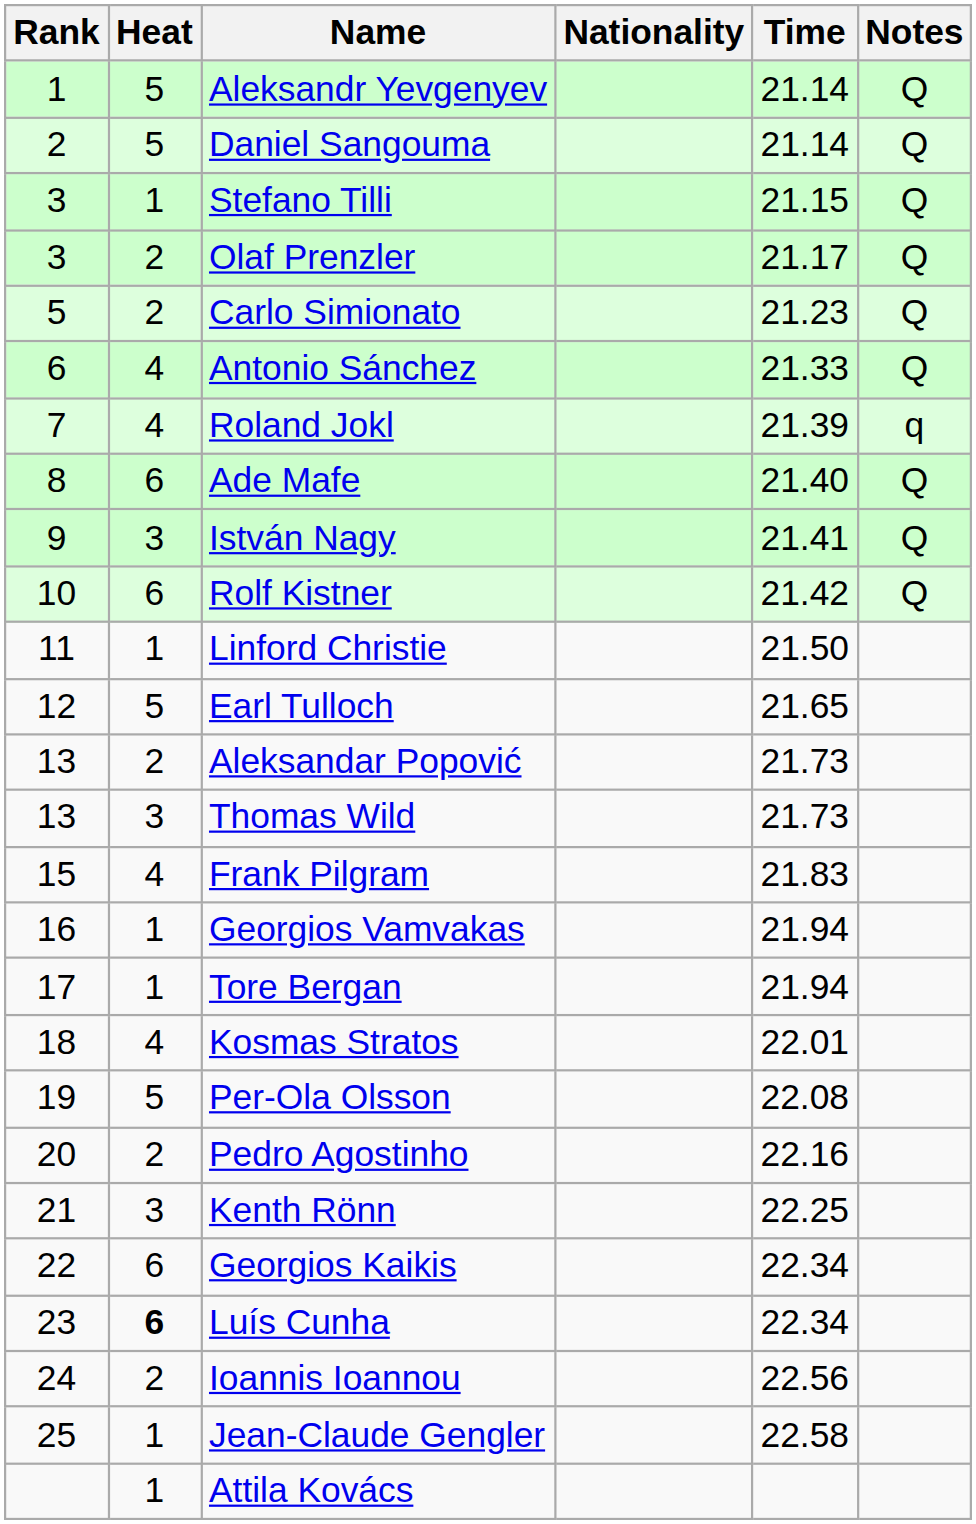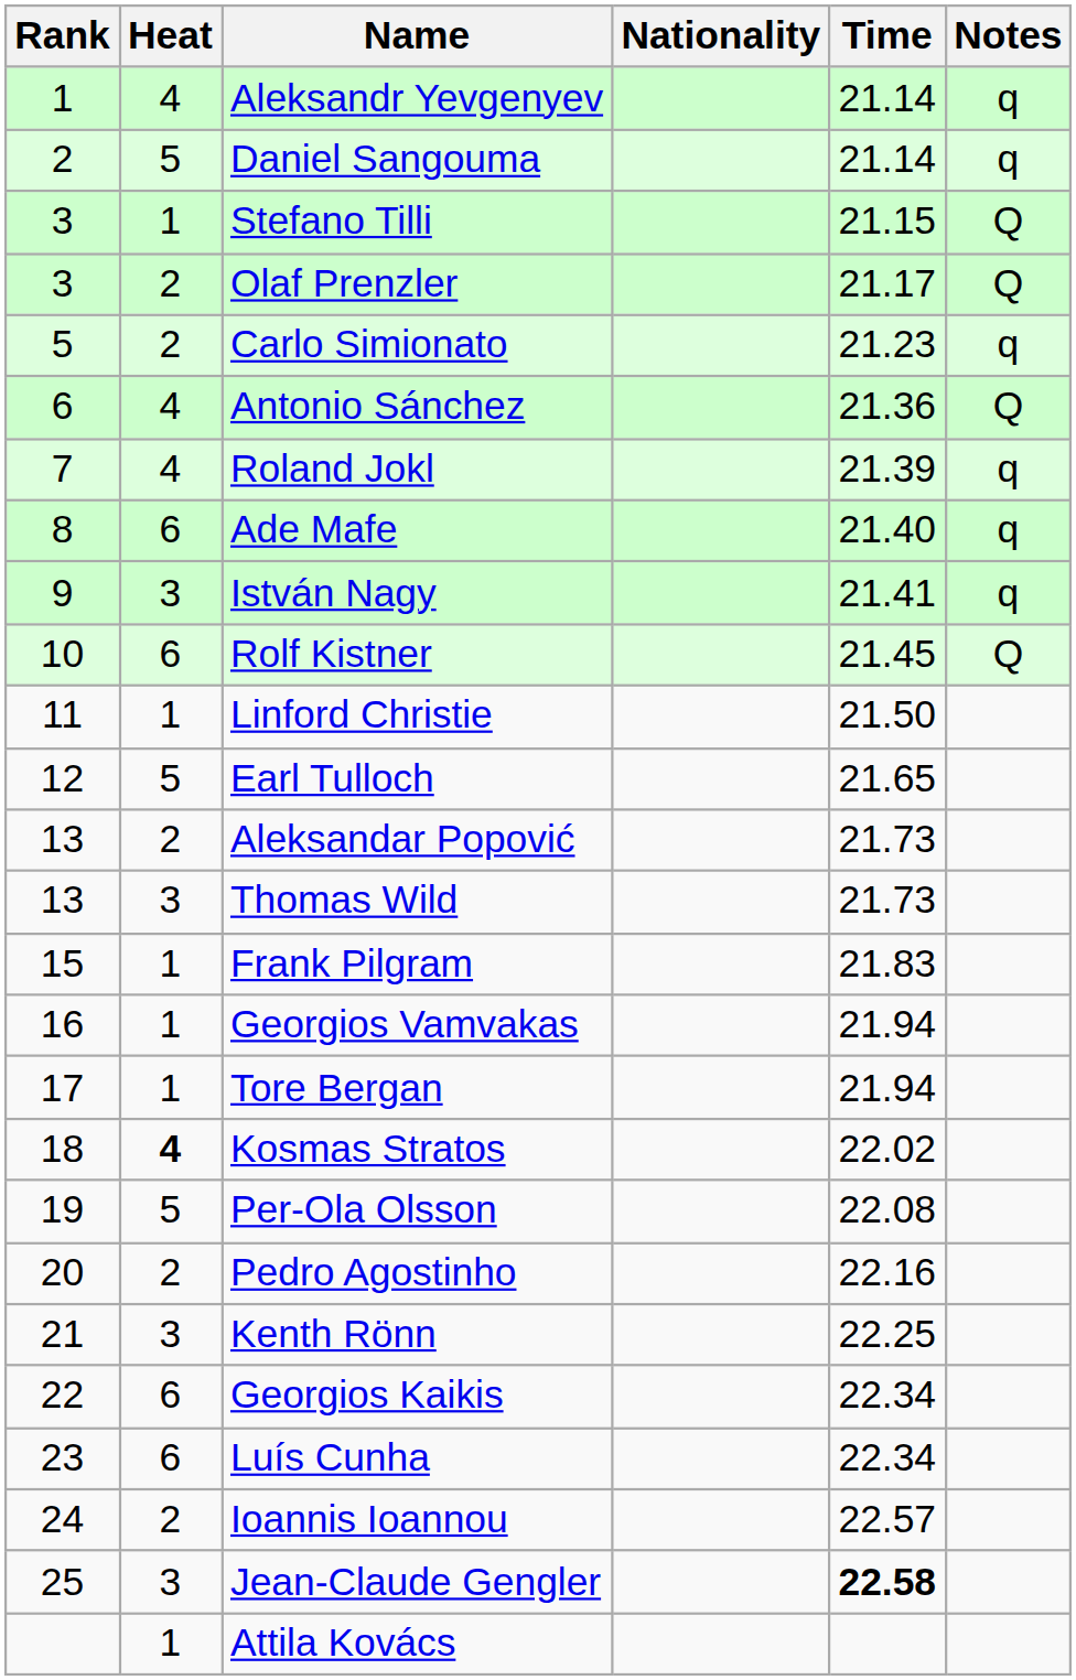 <table class="wikitable sortable" style="text-align:center">
 <tr>
 <th>Rank</th>
 <th>Heat</th>
 <th>Name</th>
 <th>Nationality</th>
 <th>Time</th>
 <th>Notes</th>
 </tr>
 <tr bgcolor=ccffcc>
 <td>1</td>
-<td>5</td>
+<td>4</td>
 <td align="left"><a href='#'>Aleksandr Yevgenyev</a></td>
 <td align=left></td>
 <td>21.14</td>
-<td>Q</td>
+<td>q</td>
 </tr>
 <tr bgcolor=ddffdd>
 <td>2</td>
 <td>5</td>
 <td align="left"><a href='#'>Daniel Sangouma</a></td>
 <td align=left></td>
 <td>21.14</td>
-<td>Q</td>
+<td>q</td>
 </tr>
 <tr bgcolor=ccffcc>
 <td>3</td>
 <td>1</td>
 <td align="left"><a href='#'>Stefano Tilli</a></td>
 <td align=left></td>
 <td>21.15</td>
 <td>Q</td>
 </tr>
 <tr bgcolor=ccffcc>
 <td>3</td>
 <td>2</td>
 <td align="left"><a href='#'>Olaf Prenzler</a></td>
 <td align=left></td>
 <td>21.17</td>
 <td>Q</td>
 </tr>
 <tr bgcolor=ddffdd>
 <td>5</td>
 <td>2</td>
 <td align="left"><a href='#'>Carlo Simionato</a></td>
 <td align=left></td>
 <td>21.23</td>
-<td>Q</td>
+<td>q</td>
 </tr>
 <tr bgcolor=ccffcc>
 <td>6</td>
 <td>4</td>
 <td align="left"><a href='#'>Antonio Sánchez</a></td>
 <td align=left></td>
-<td>21.33</td>
+<td>21.36</td>
 <td>Q</td>
 </tr>
 <tr bgcolor=ddffdd>
 <td>7</td>
 <td>4</td>
 <td align="left"><a href='#'>Roland Jokl</a></td>
 <td align=left></td>
 <td>21.39</td>
 <td>q</td>
 </tr>
 <tr bgcolor=ccffcc>
 <td>8</td>
 <td>6</td>
 <td align="left"><a href='#'>Ade Mafe</a></td>
 <td align=left></td>
 <td>21.40</td>
-<td>Q</td>
+<td>q</td>
 </tr>
 <tr bgcolor=ccffcc>
 <td>9</td>
 <td>3</td>
 <td align="left"><a href='#'>István Nagy</a></td>
 <td align=left></td>
 <td>21.41</td>
-<td>Q</td>
+<td>q</td>
 </tr>
 <tr bgcolor=ddffdd>
 <td>10</td>
 <td>6</td>
 <td align="left"><a href='#'>Rolf Kistner</a></td>
 <td align=left></td>
-<td>21.42</td>
+<td>21.45</td>
 <td>Q</td>
 </tr>
 <tr>
 <td>11</td>
 <td>1</td>
 <td align="left"><a href='#'>Linford Christie</a></td>
 <td align=left></td>
 <td>21.50</td>
 <td></td>
 </tr>
 <tr>
 <td>12</td>
 <td>5</td>
 <td align="left"><a href='#'>Earl Tulloch</a></td>
 <td align=left></td>
 <td>21.65</td>
 <td></td>
 </tr>
 <tr>
 <td>13</td>
 <td>2</td>
 <td align="left"><a href='#'>Aleksandar Popović</a></td>
 <td align=left></td>
 <td>21.73</td>
 <td></td>
 </tr>
 <tr>
 <td>13</td>
 <td>3</td>
 <td align="left"><a href='#'>Thomas Wild</a></td>
 <td align=left></td>
 <td>21.73</td>
 <td></td>
 </tr>
 <tr>
 <td>15</td>
-<td>4</td>
+<td>1</td>
 <td align="left"><a href='#'>Frank Pilgram</a></td>
 <td align=left></td>
 <td>21.83</td>
 <td></td>
 </tr>
 <tr>
 <td>16</td>
 <td>1</td>
 <td align="left"><a href='#'>Georgios Vamvakas</a></td>
 <td align=left></td>
 <td>21.94</td>
 <td></td>
 </tr>
 <tr>
 <td>17</td>
 <td>1</td>
 <td align="left"><a href='#'>Tore Bergan</a></td>
 <td align=left></td>
 <td>21.94</td>
 <td></td>
 </tr>
 <tr>
 <td>18</td>
-<td>4</td>
+<td><strong>4</strong></td>
 <td align="left"><a href='#'>Kosmas Stratos</a></td>
 <td align=left></td>
-<td>22.01</td>
+<td>22.02</td>
 <td></td>
 </tr>
 <tr>
 <td>19</td>
 <td>5</td>
 <td align="left"><a href='#'>Per-Ola Olsson</a></td>
 <td align=left></td>
 <td>22.08</td>
 <td></td>
 </tr>
 <tr>
 <td>20</td>
 <td>2</td>
 <td align="left"><a href='#'>Pedro Agostinho</a></td>
 <td align=left></td>
 <td>22.16</td>
 <td></td>
 </tr>
 <tr>
 <td>21</td>
 <td>3</td>
 <td align="left"><a href='#'>Kenth Rönn</a></td>
 <td align=left></td>
 <td>22.25</td>
 <td></td>
 </tr>
 <tr>
 <td>22</td>
 <td>6</td>
 <td align="left"><a href='#'>Georgios Kaikis</a></td>
 <td align=left></td>
 <td>22.34</td>
 <td></td>
 </tr>
 <tr>
 <td>23</td>
-<td><strong>6</strong></td>
+<td>6</td>
 <td align="left"><a href='#'>Luís Cunha</a></td>
 <td align=left></td>
 <td>22.34</td>
 <td></td>
 </tr>
 <tr>
 <td>24</td>
 <td>2</td>
 <td align="left"><a href='#'>Ioannis Ioannou</a></td>
 <td align=left></td>
-<td>22.56</td>
+<td>22.57</td>
 <td></td>
 </tr>
 <tr>
 <td>25</td>
-<td>1</td>
+<td>3</td>
 <td align="left"><a href='#'>Jean-Claude Gengler</a></td>
 <td align=left></td>
-<td>22.58</td>
+<td><strong>22.58</strong></td>
 <td></td>
 </tr>
 <tr>
 <td></td>
 <td>1</td>
 <td align="left"><a href='#'>Attila Kovács</a></td>
 <td align=left></td>
 <td></td>
 <td></td>
 </tr>
 </table>
